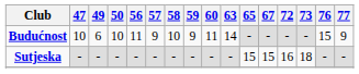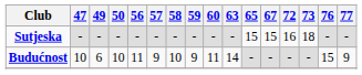 <table class="wikitable sortable" style="text-align:center; font-size:80%; margin-left:1em">
 <tr>
 <th>Club</th>
 <th><a href='#'>47</a></th>
 <th><a href='#'>49</a></th>
 <th><a href='#'>50</a></th>
 <th><a href='#'>56</a></th>
 <th><a href='#'>57</a></th>
 <th><a href='#'>58</a></th>
 <th><a href='#'>59</a></th>
 <th><a href='#'>60</a></th>
 <th><a href='#'>63</a></th>
 <th><a href='#'>65</a></th>
 <th><a href='#'>67</a></th>
 <th><a href='#'>72</a></th>
 <th><a href='#'>73</a></th>
 <th><a href='#'>76</a></th>
 <th><a href='#'>77</a></th>
 </tr>
 <tr>
+<td><strong> <a href='#'>Sutjeska</a> </strong></td>
+<td style="background:#dedede;">-</td>
+<td style="background:#dedede;">-</td>
+<td style="background:#dedede;">-</td>
+<td style="background:#dedede;">-</td>
+<td style="background:#dedede;">-</td>
+<td style="background:#dedede;">-</td>
+<td style="background:#dedede;">-</td>
+<td style="background:#dedede;">-</td>
+<td style="background:#dedede;">-</td>
+<td>15</td>
+<td>15</td>
+<td>16</td>
+<td>18</td>
+<td style="background:#dedede;">-</td>
+<td style="background:#dedede;">-</td>
+</tr>
+<tr>
 <td><strong> <a href='#'>Budućnost</a> </strong></td>
 <td>10</td>
 <td>6</td>
 <td>10</td>
 <td>11</td>
 <td>9</td>
 <td>10</td>
 <td>9</td>
 <td>11</td>
 <td>14</td>
 <td style="background:#dedede;">-</td>
 <td style="background:#dedede;">-</td>
 <td style="background:#dedede;">-</td>
 <td style="background:#dedede;">-</td>
 <td>15</td>
 <td>9</td>
 </tr>
 <tr>
-<td><strong> <a href='#'>Sutjeska</a> </strong></td>
-<td style="background:#dedede;">-</td>
-<td style="background:#dedede;">-</td>
-<td style="background:#dedede;">-</td>
-<td style="background:#dedede;">-</td>
-<td style="background:#dedede;">-</td>
-<td style="background:#dedede;">-</td>
-<td style="background:#dedede;">-</td>
-<td style="background:#dedede;">-</td>
-<td style="background:#dedede;">-</td>
-<td>15</td>
-<td>15</td>
-<td>16</td>
-<td>18</td>
-<td style="background:#dedede;">-</td>
-<td style="background:#dedede;">-</td>
-</tr>
-<tr>
 </tr>
 <tr class="sortbottom">
 </tr>
 </table>
